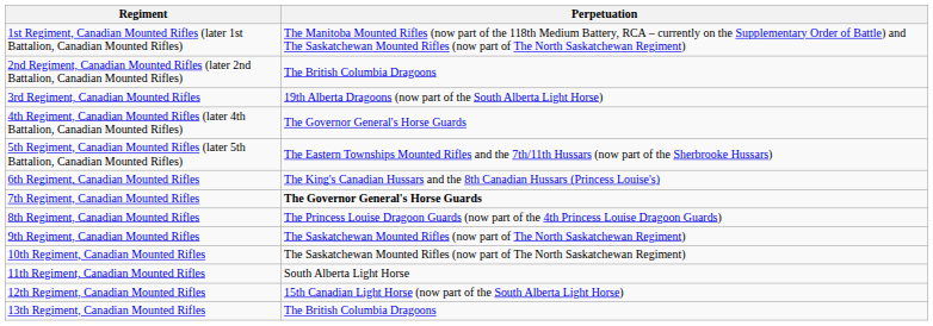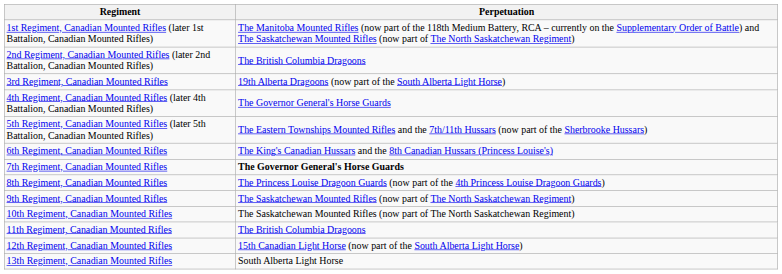 <table class="wikitable">
 <tr>
 <th>Regiment</th>
 <th>Perpetuation</th>
 </tr>
 <tr>
 <td><a href='#'>1st Regiment, Canadian Mounted Rifles</a> (later 1st Battalion, Canadian Mounted Rifles)</td>
 <td><a href='#'>The Manitoba Mounted Rifles</a> (now part of the 118th Medium Battery, RCA – currently on the <a href='#'>Supplementary Order of Battle</a>) and <a href='#'>The Saskatchewan Mounted Rifles</a> (now part of <a href='#'>The North Saskatchewan Regiment</a>)</td>
 </tr>
 <tr>
 <td><a href='#'>2nd Regiment, Canadian Mounted Rifles</a> (later 2nd Battalion, Canadian Mounted Rifles)</td>
 <td><a href='#'>The British Columbia Dragoons</a></td>
 </tr>
 <tr>
 <td><a href='#'>3rd Regiment, Canadian Mounted Rifles</a></td>
 <td><a href='#'>19th Alberta Dragoons</a> (now part of the <a href='#'>South Alberta Light Horse</a>)</td>
 </tr>
 <tr>
 <td><a href='#'>4th Regiment, Canadian Mounted Rifles</a> (later 4th Battalion, Canadian Mounted Rifles)</td>
 <td><a href='#'>The Governor General's Horse Guards</a></td>
 </tr>
 <tr>
 <td><a href='#'>5th Regiment, Canadian Mounted Rifles</a> (later 5th Battalion, Canadian Mounted Rifles)</td>
 <td><a href='#'>The Eastern Townships Mounted Rifles</a> and the <a href='#'>7th/11th Hussars</a> (now part of the <a href='#'>Sherbrooke Hussars</a>)</td>
 </tr>
 <tr>
 <td><a href='#'>6th Regiment, Canadian Mounted Rifles</a></td>
 <td><a href='#'>The King's Canadian Hussars</a> and the <a href='#'>8th Canadian Hussars (Princess Louise's)</a></td>
 </tr>
 <tr>
 <td><a href='#'>7th Regiment, Canadian Mounted Rifles</a></td>
 <td><strong>The Governor General's Horse Guards</strong></td>
 </tr>
 <tr>
 <td><a href='#'>8th Regiment, Canadian Mounted Rifles</a></td>
 <td><a href='#'>The Princess Louise Dragoon Guards</a> (now part of the <a href='#'>4th Princess Louise Dragoon Guards</a>)</td>
 </tr>
 <tr>
 <td><a href='#'>9th Regiment, Canadian Mounted Rifles</a></td>
 <td><a href='#'>The Saskatchewan Mounted Rifles</a> (now part of <a href='#'>The North Saskatchewan Regiment</a>)</td>
 </tr>
 <tr>
 <td><a href='#'>10th Regiment, Canadian Mounted Rifles</a></td>
 <td>The Saskatchewan Mounted Rifles (now part of The North Saskatchewan Regiment)</td>
 </tr>
 <tr>
 <td><a href='#'>11th Regiment, Canadian Mounted Rifles</a></td>
-<td>South Alberta Light Horse</td>
+<td><a href='#'>The British Columbia Dragoons</a></td>
 </tr>
 <tr>
 <td><a href='#'>12th Regiment, Canadian Mounted Rifles</a></td>
 <td><a href='#'>15th Canadian Light Horse</a> (now part of the <a href='#'>South Alberta Light Horse</a>)</td>
 </tr>
 <tr>
 <td><a href='#'>13th Regiment, Canadian Mounted Rifles</a></td>
-<td><a href='#'>The British Columbia Dragoons</a></td>
+<td>South Alberta Light Horse</td>
 </tr>
 </table>
